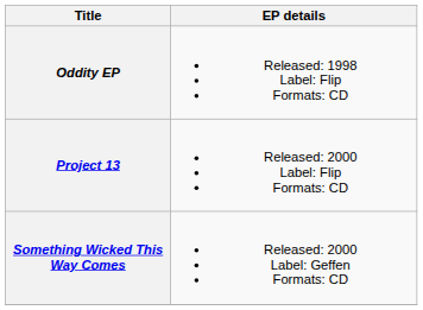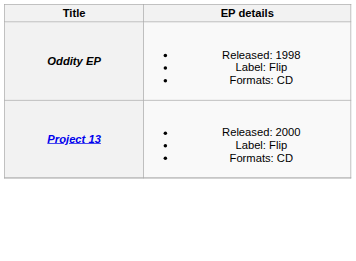 <table class="wikitable plainrowheaders" style="text-align:center;">
 <tr>
 <th scope="col" style="width:12em;">Title</th>
 <th scope="col" style="width:18em;">EP details</th>
 </tr>
 <tr>
 <th scope="row"><em>Oddity EP</em></th>
 <td><br><ul><li>Released: 1998</li><li>Label: Flip</li><li>Formats: CD</li></ul></td>
 </tr>
 <tr>
 <th scope="row"><em><a href='#'>Project 13</a></em></th>
 <td><br><ul><li>Released: 2000</li><li>Label: Flip</li><li>Formats: CD</li></ul></td>
 </tr>
 <tr>
-<th scope="row"><em><a href='#'>Something Wicked This Way Comes</a></em></th>
-<td><br><ul><li>Released: 2000</li><li>Label: Geffen</li><li>Formats: CD</li></ul></td>
-</tr>
-<tr>
 </tr>
 </table>
